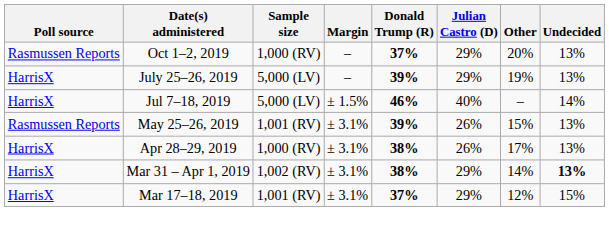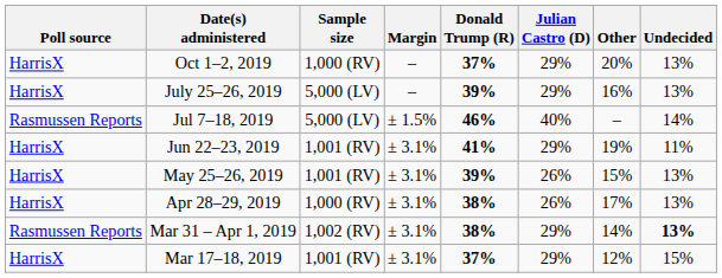 <table class="wikitable sortable" style="font-size:90%;text-align:center;">
 <tr valign=bottom style="font-size:90%;">
 <th>Poll source</th>
 <th>Date(s)<br>administered</th>
 <th>Sample<br>size</th>
 <th>Margin<br></th>
 <th>Donald<br>Trump (R)</th>
 <th><a href='#'>Julian<br>Castro</a> (D)</th>
 <th>Other</th>
 <th>Undecided</th>
 </tr>
 <tr>
-<td style="text-align:left;"><a href='#'>Rasmussen Reports</a></td>
+<td style="text-align:left;"><a href='#'>HarrisX</a></td>
 <td>Oct 1–2, 2019</td>
 <td>1,000 (RV)</td>
 <td>–</td>
 <td><strong>37%</strong></td>
 <td>29%</td>
 <td>20%</td>
 <td>13%</td>
 </tr>
 <tr>
 <td style="text-align:left;"><a href='#'>HarrisX</a></td>
 <td>July 25–26, 2019</td>
 <td>5,000 (LV)</td>
 <td>–</td>
 <td><strong>39%</strong></td>
 <td>29%</td>
-<td>19%</td>
+<td>16%</td>
 <td>13%</td>
 </tr>
 <tr>
-<td style="text-align:left;"><a href='#'>HarrisX</a></td>
+<td style="text-align:left;"><a href='#'>Rasmussen Reports</a></td>
 <td>Jul 7–18, 2019</td>
 <td>5,000 (LV)</td>
 <td>± 1.5%</td>
 <td><strong>46%</strong></td>
 <td>40%</td>
 <td>–</td>
 <td>14%</td>
 </tr>
 <tr>
-<td style="text-align:left;"><a href='#'>Rasmussen Reports</a></td>
+<td style="text-align:left;"><a href='#'>HarrisX</a></td>
+<td>Jun 22–23, 2019</td>
+<td>1,001 (RV)</td>
+<td>± 3.1%</td>
+<td><strong>41%</strong></td>
+<td>29%</td>
+<td>19%</td>
+<td>11%</td>
+</tr>
+<tr>
+<td style="text-align:left;"><a href='#'>HarrisX</a></td>
 <td>May 25–26, 2019</td>
 <td>1,001 (RV)</td>
 <td>± 3.1%</td>
 <td><strong>39%</strong></td>
 <td>26%</td>
 <td>15%</td>
 <td>13%</td>
 </tr>
 <tr>
 <td style="text-align:left;"><a href='#'>HarrisX</a></td>
 <td>Apr 28–29, 2019</td>
 <td>1,000 (RV)</td>
 <td>± 3.1%</td>
 <td><strong>38%</strong></td>
 <td>26%</td>
 <td>17%</td>
 <td>13%</td>
 </tr>
 <tr>
-<td style="text-align:left;"><a href='#'>HarrisX</a></td>
+<td style="text-align:left;"><a href='#'>Rasmussen Reports</a></td>
 <td>Mar 31 – Apr 1, 2019</td>
 <td>1,002 (RV)</td>
 <td>± 3.1%</td>
 <td><strong>38%</strong></td>
 <td>29%</td>
 <td>14%</td>
 <td><strong>13%</strong></td>
 </tr>
 <tr>
 <td style="text-align:left;"><a href='#'>HarrisX</a></td>
 <td>Mar 17–18, 2019</td>
 <td>1,001 (RV)</td>
 <td>± 3.1%</td>
 <td><strong>37%</strong></td>
 <td>29%</td>
 <td>12%</td>
 <td>15%</td>
 </tr>
 </table>
